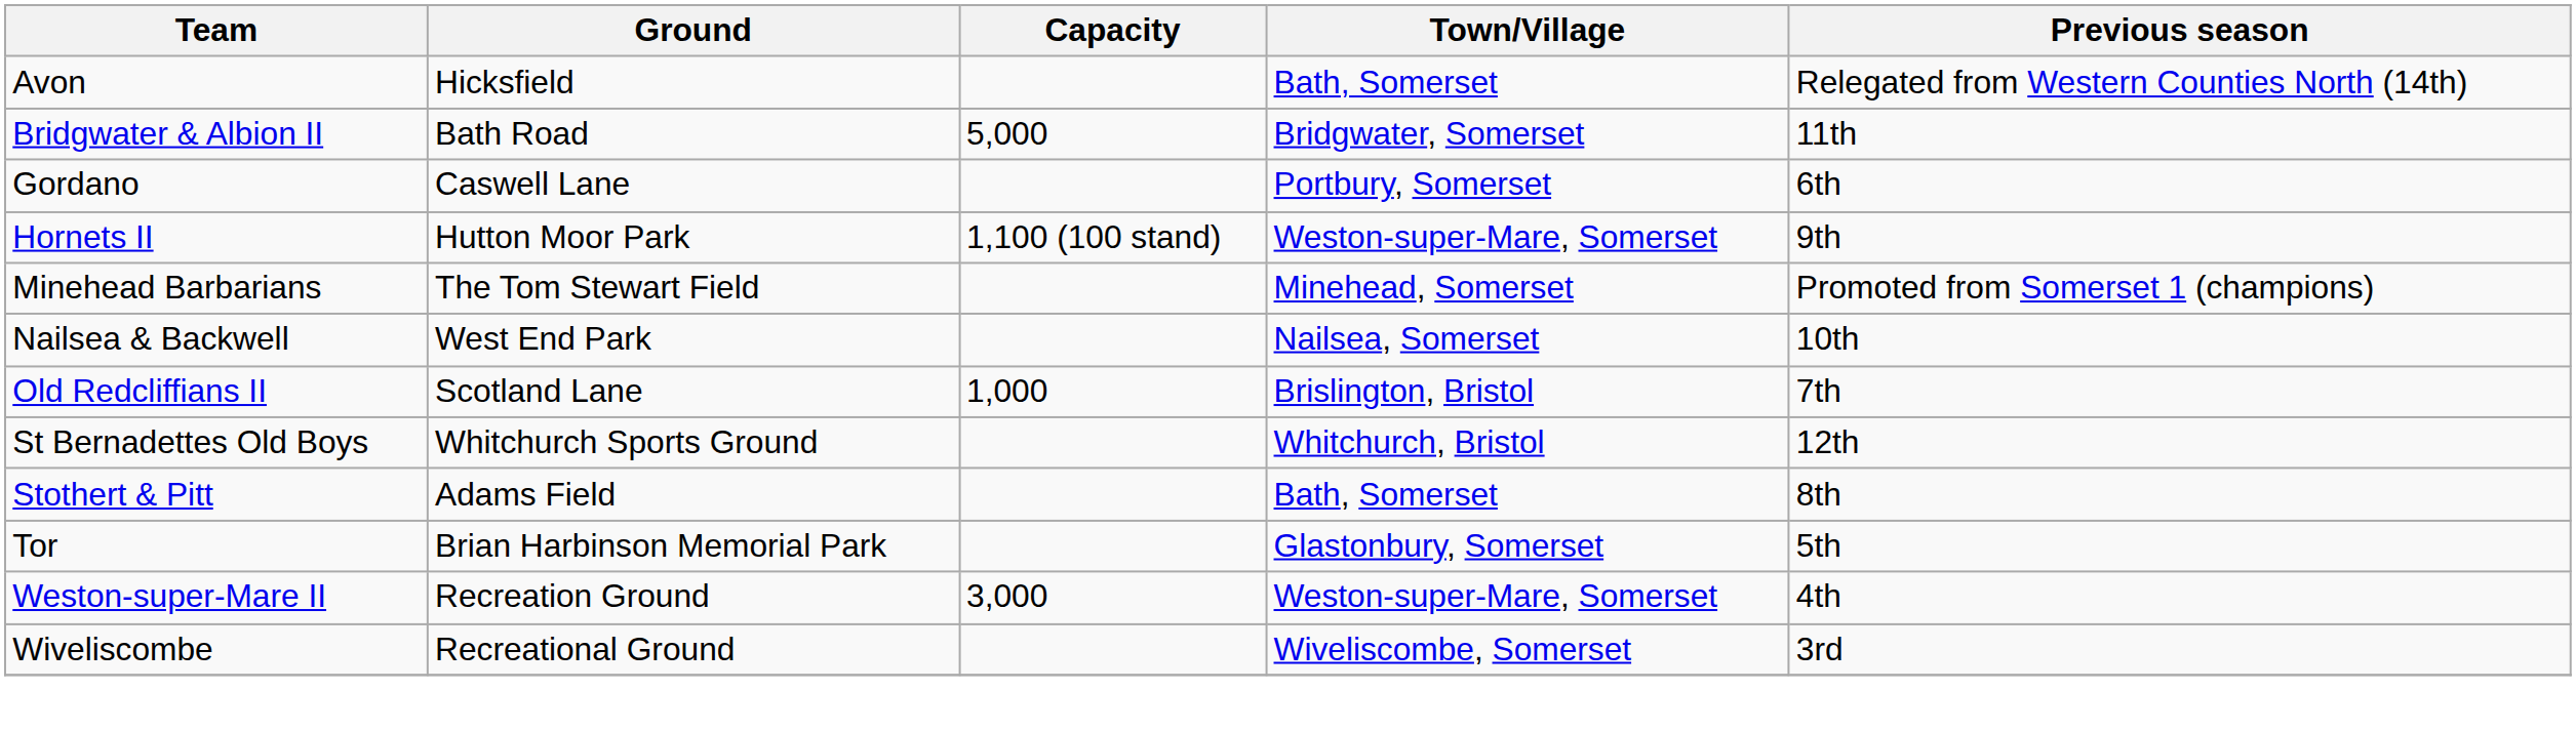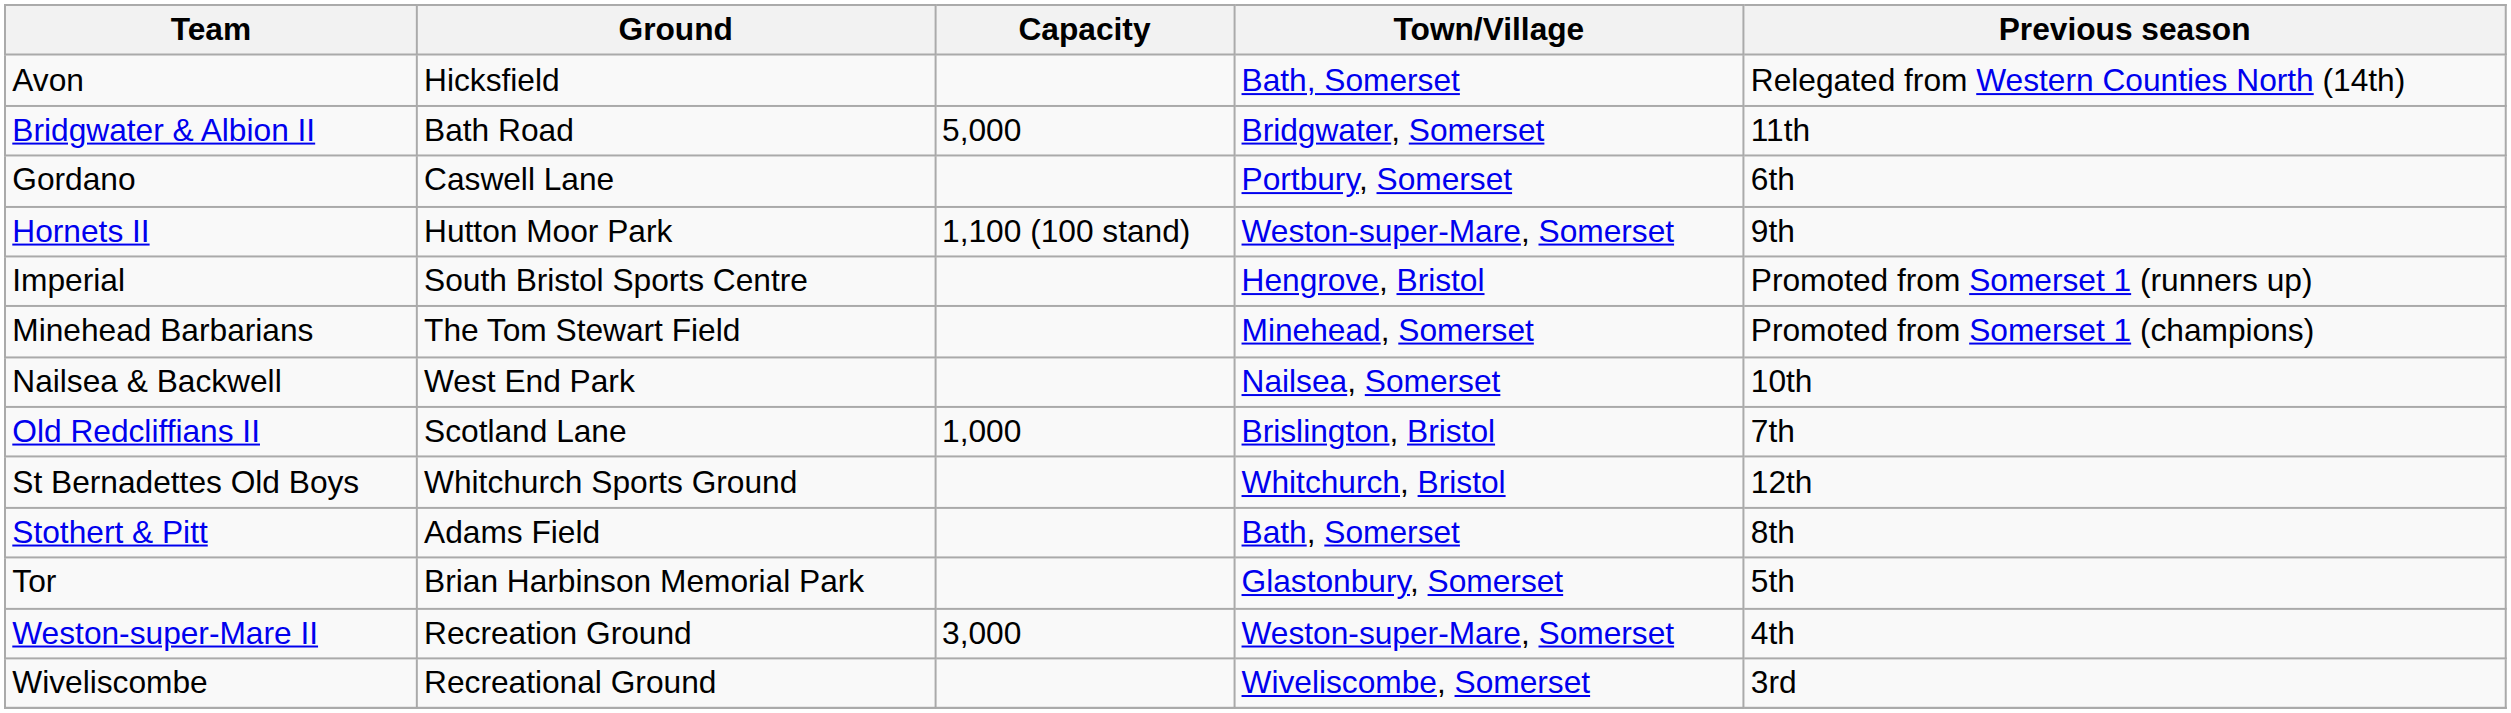 <table class="wikitable sortable" width=100%>
 <tr>
 <th>Team</th>
 <th>Ground</th>
 <th>Capacity</th>
 <th>Town/Village</th>
 <th>Previous season</th>
 </tr>
 <tr>
 <td>Avon</td>
 <td>Hicksfield</td>
 <td></td>
 <td><a href='#'>Bath, Somerset</a></td>
 <td>Relegated from <a href='#'>Western Counties North</a> (14th)</td>
 </tr>
 <tr>
 <td><a href='#'>Bridgwater & Albion II</a></td>
 <td>Bath Road</td>
 <td>5,000</td>
 <td><a href='#'>Bridgwater</a>, <a href='#'>Somerset</a></td>
 <td>11th</td>
 </tr>
 <tr>
 <td>Gordano</td>
 <td>Caswell Lane</td>
 <td></td>
 <td><a href='#'>Portbury</a>, <a href='#'>Somerset</a></td>
 <td>6th</td>
 </tr>
 <tr>
 <td><a href='#'>Hornets II</a></td>
 <td>Hutton Moor Park</td>
 <td>1,100 (100 stand)</td>
 <td><a href='#'>Weston-super-Mare</a>, <a href='#'>Somerset</a></td>
 <td>9th</td>
+</tr>
+<tr>
+<td>Imperial</td>
+<td>South Bristol Sports Centre</td>
+<td></td>
+<td><a href='#'>Hengrove</a>, <a href='#'>Bristol</a></td>
+<td>Promoted from <a href='#'>Somerset 1</a> (runners up)</td>
 </tr>
 <tr>
 <td>Minehead Barbarians</td>
 <td>The Tom Stewart Field</td>
 <td></td>
 <td><a href='#'>Minehead</a>, <a href='#'>Somerset</a></td>
 <td>Promoted from <a href='#'>Somerset 1</a> (champions)</td>
 </tr>
 <tr>
 <td>Nailsea & Backwell</td>
 <td>West End Park</td>
 <td></td>
 <td><a href='#'>Nailsea</a>, <a href='#'>Somerset</a></td>
 <td>10th</td>
 </tr>
 <tr>
 <td><a href='#'>Old Redcliffians II</a></td>
 <td>Scotland Lane</td>
 <td>1,000</td>
 <td><a href='#'>Brislington</a>, <a href='#'>Bristol</a></td>
 <td>7th</td>
 </tr>
 <tr>
 <td>St Bernadettes Old Boys</td>
 <td>Whitchurch Sports Ground</td>
 <td></td>
 <td><a href='#'>Whitchurch</a>, <a href='#'>Bristol</a></td>
 <td>12th</td>
 </tr>
 <tr>
 <td><a href='#'>Stothert & Pitt</a></td>
 <td>Adams Field</td>
 <td></td>
 <td><a href='#'>Bath</a>, <a href='#'>Somerset</a></td>
 <td>8th</td>
 </tr>
 <tr>
 <td>Tor</td>
 <td>Brian Harbinson Memorial Park</td>
 <td></td>
 <td><a href='#'>Glastonbury</a>, <a href='#'>Somerset</a></td>
 <td>5th</td>
 </tr>
 <tr>
 <td><a href='#'>Weston-super-Mare II</a></td>
 <td>Recreation Ground</td>
 <td>3,000</td>
 <td><a href='#'>Weston-super-Mare</a>, <a href='#'>Somerset</a></td>
 <td>4th</td>
 </tr>
 <tr>
 <td>Wiveliscombe</td>
 <td>Recreational Ground</td>
 <td></td>
 <td><a href='#'>Wiveliscombe</a>, <a href='#'>Somerset</a></td>
 <td>3rd</td>
 </tr>
 <tr>
 </tr>
 </table>
